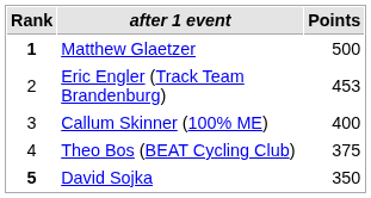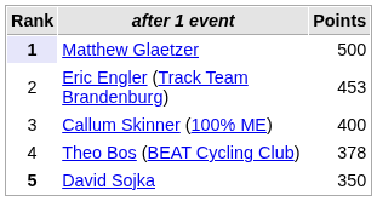 <table cellspacing="1" cellpadding="3" style="border:1px solid #aaa; font-size:90%;">
 <tr style="background:#e4e4e4;">
 <th style="border-bottom:1px solid #aaa; width:10px;">Rank</th>
 <th style="border-bottom:1px solid #aaa; width:200px; white-space:nowrap;"><em>after 1 event</em> </th>
 <th style="border-bottom:1px solid #aaa; width:20px;">Points</th>
 </tr>
 <tr>
-<td style="text-align:center;"><strong>1</strong></td>
+<td style="background: lavender; text-align:center;"><strong>1</strong></td>
 <td> <a href='#'>Matthew Glaetzer</a></td>
 <td align="right">500</td>
 </tr>
 <tr>
 <td style="text-align:center;">2</td>
 <td> <a href='#'>Eric Engler</a> (<a href='#'>Track Team Brandenburg</a>)</td>
 <td align="right">453</td>
 </tr>
 <tr>
 <td style="text-align:center;">3</td>
 <td> <a href='#'>Callum Skinner</a> (<a href='#'>100% ME</a>)</td>
 <td align="right">400</td>
 </tr>
 <tr>
 <td style="text-align:center;">4</td>
 <td> <a href='#'>Theo Bos</a> (<a href='#'>BEAT Cycling Club</a>)</td>
-<td align="right">375</td>
+<td align="right">378</td>
 </tr>
 <tr>
 <td style="text-align:center;"><strong>5</strong></td>
 <td> <a href='#'>David Sojka</a></td>
 <td align="right">350</td>
 </tr>
 </table>
